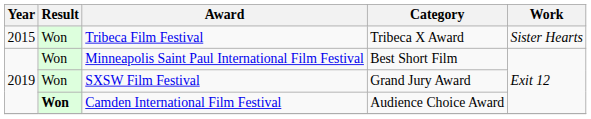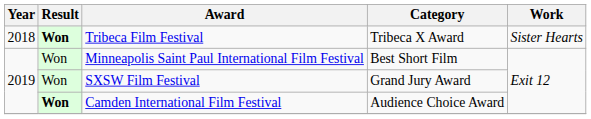 <table class="wikitable">
 <tr>
 <th>Year</th>
 <th>Result</th>
 <th>Award</th>
 <th>Category</th>
 <th>Work</th>
 </tr>
 <tr>
-<td>2015</td>
-<td style="background: #ddffdd">Won</td>
+<td>2018</td>
+<td style="background: #ddffdd"><strong>Won</strong></td>
 <td><a href='#'>Tribeca Film Festival</a></td>
 <td>Tribeca X Award</td>
 <td><em>Sister Hearts</em></td>
 </tr>
 <tr>
 <td rowspan="3">2019</td>
 <td style="background: #ddffdd">Won</td>
 <td><a href='#'>Minneapolis Saint Paul International Film Festival</a></td>
 <td>Best Short Film</td>
 <td rowspan=3><em>Exit 12</em></td>
 </tr>
 <tr>
 <td style="background: #ddffdd">Won</td>
 <td><a href='#'>SXSW Film Festival</a></td>
 <td>Grand Jury Award</td>
 </tr>
 <tr>
 <td style="background: #ddffdd"><strong>Won</strong></td>
 <td><a href='#'>Camden International Film Festival</a></td>
 <td>Audience Choice Award</td>
 </tr>
 <tr>
 </tr>
 </table>
